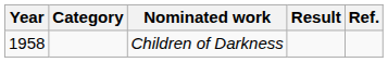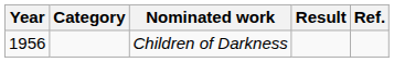 <table class="wikitable">
 <tr>
 <th>Year</th>
 <th>Category</th>
 <th>Nominated work</th>
 <th>Result</th>
 <th>Ref.</th>
 </tr>
 <tr>
-<td>1958</td>
+<td>1956</td>
 <td></td>
 <td><em>Children of Darkness</em></td>
 <td></td>
 <td align="center"></td>
 </tr>
 </table>
